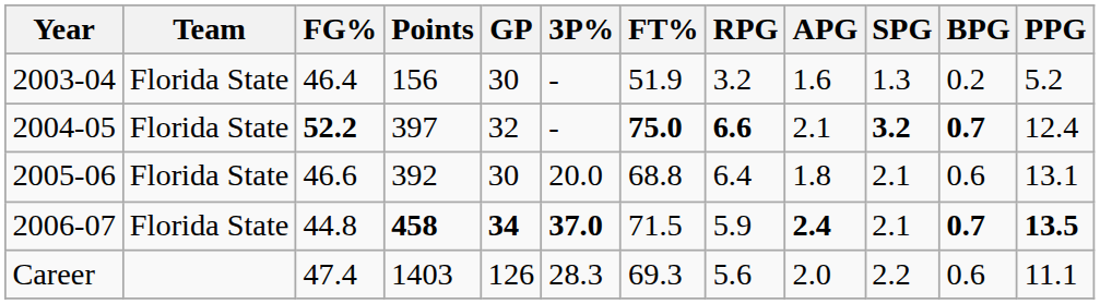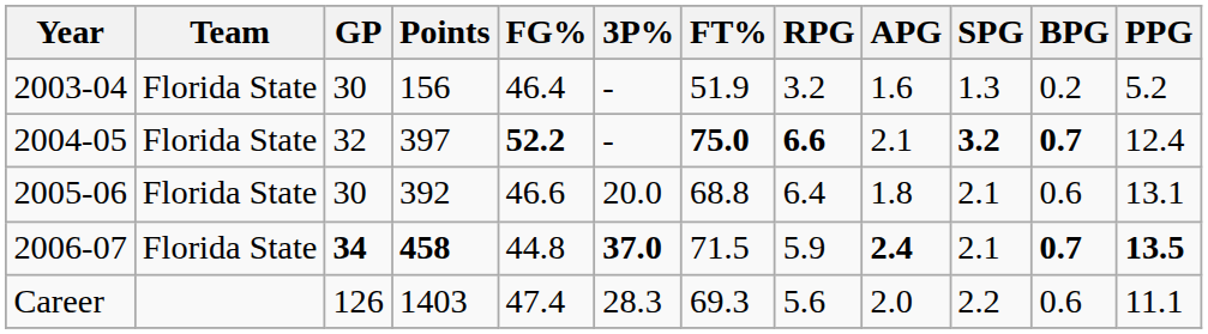 <table class="wikitable">
 <tr>
 <th>Year</th>
 <th>Team</th>
+<th>GP</th>
+<th>Points</th>
 <th>FG%</th>
-<th>Points</th>
-<th>GP</th>
 <th>3P%</th>
 <th>FT%</th>
 <th>RPG</th>
 <th>APG</th>
 <th>SPG</th>
 <th>BPG</th>
 <th>PPG</th>
 </tr>
 <tr>
 <td>2003-04</td>
 <td>Florida State</td>
+<td>30</td>
+<td>156</td>
 <td>46.4</td>
-<td>156</td>
-<td>30</td>
 <td>-</td>
 <td>51.9</td>
 <td>3.2</td>
 <td>1.6</td>
 <td>1.3</td>
 <td>0.2</td>
 <td>5.2</td>
 </tr>
 <tr>
 <td>2004-05</td>
 <td>Florida State</td>
+<td>32</td>
+<td>397</td>
 <td><strong>52.2</strong></td>
-<td>397</td>
-<td>32</td>
 <td>-</td>
 <td><strong>75.0</strong></td>
 <td><strong>6.6</strong></td>
 <td>2.1</td>
 <td><strong>3.2</strong></td>
 <td><strong>0.7</strong></td>
 <td>12.4</td>
 </tr>
 <tr>
 <td>2005-06</td>
 <td>Florida State</td>
+<td>30</td>
+<td>392</td>
 <td>46.6</td>
-<td>392</td>
-<td>30</td>
 <td>20.0</td>
 <td>68.8</td>
 <td>6.4</td>
 <td>1.8</td>
 <td>2.1</td>
 <td>0.6</td>
 <td>13.1</td>
 </tr>
 <tr>
 <td>2006-07</td>
 <td>Florida State</td>
+<td><strong>34</strong></td>
+<td><strong>458</strong></td>
 <td>44.8</td>
-<td><strong>458</strong></td>
-<td><strong>34</strong></td>
 <td><strong>37.0</strong></td>
 <td>71.5</td>
 <td>5.9</td>
 <td><strong>2.4</strong></td>
 <td>2.1</td>
 <td><strong>0.7</strong></td>
 <td><strong>13.5</strong></td>
 </tr>
 <tr>
 <td>Career</td>
 <td></td>
+<td>126</td>
+<td>1403</td>
 <td>47.4</td>
-<td>1403</td>
-<td>126</td>
 <td>28.3</td>
 <td>69.3</td>
 <td>5.6</td>
 <td>2.0</td>
 <td>2.2</td>
 <td>0.6</td>
 <td>11.1</td>
 </tr>
 </table>
